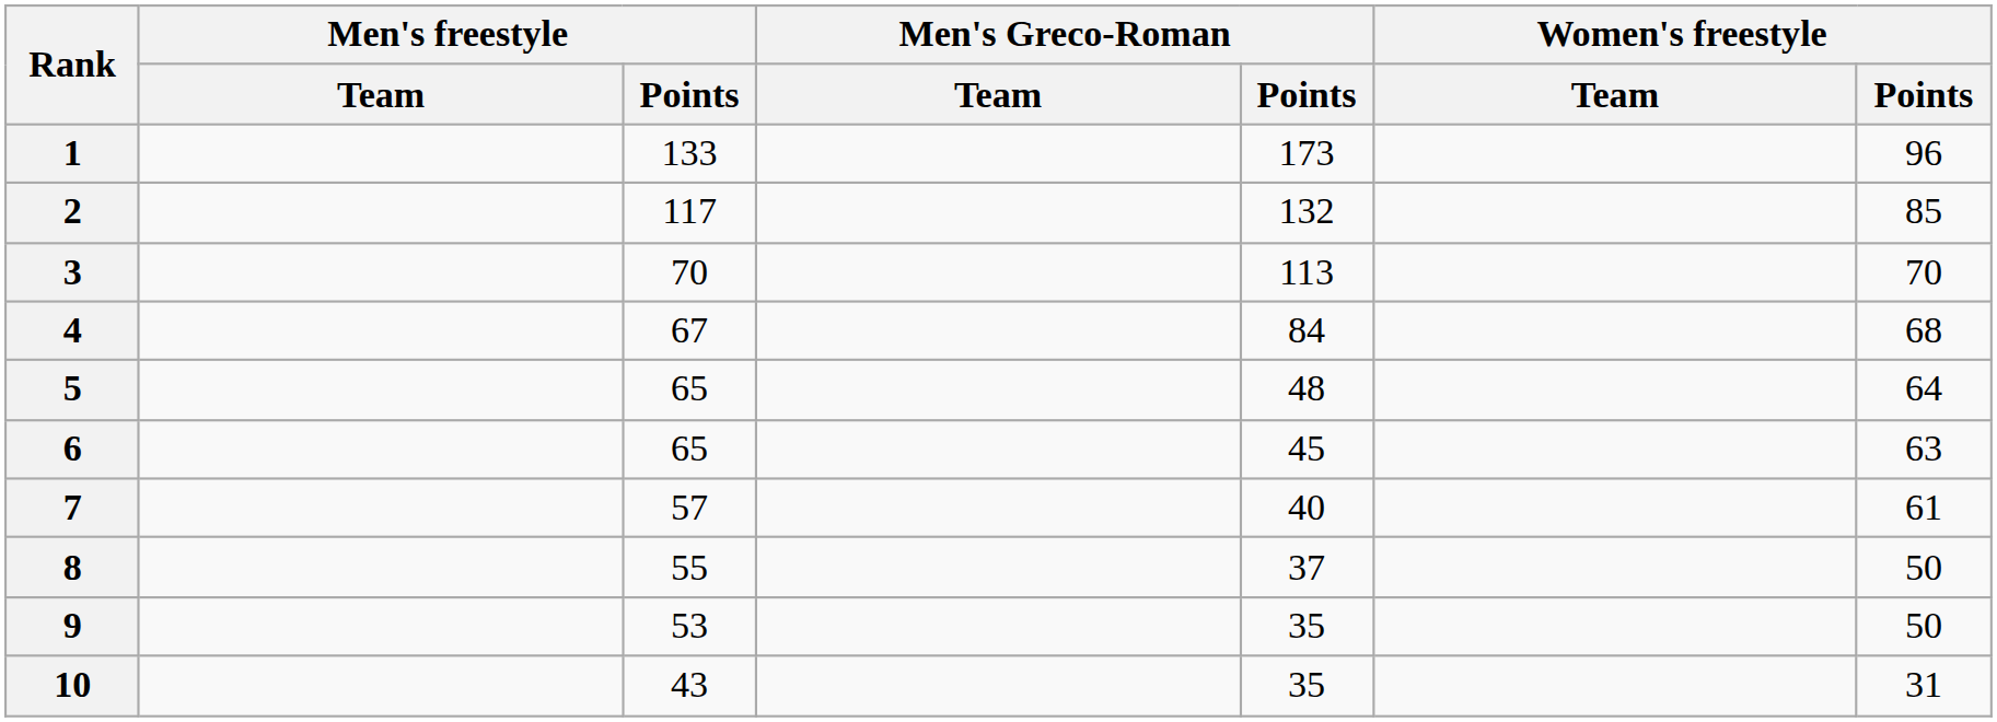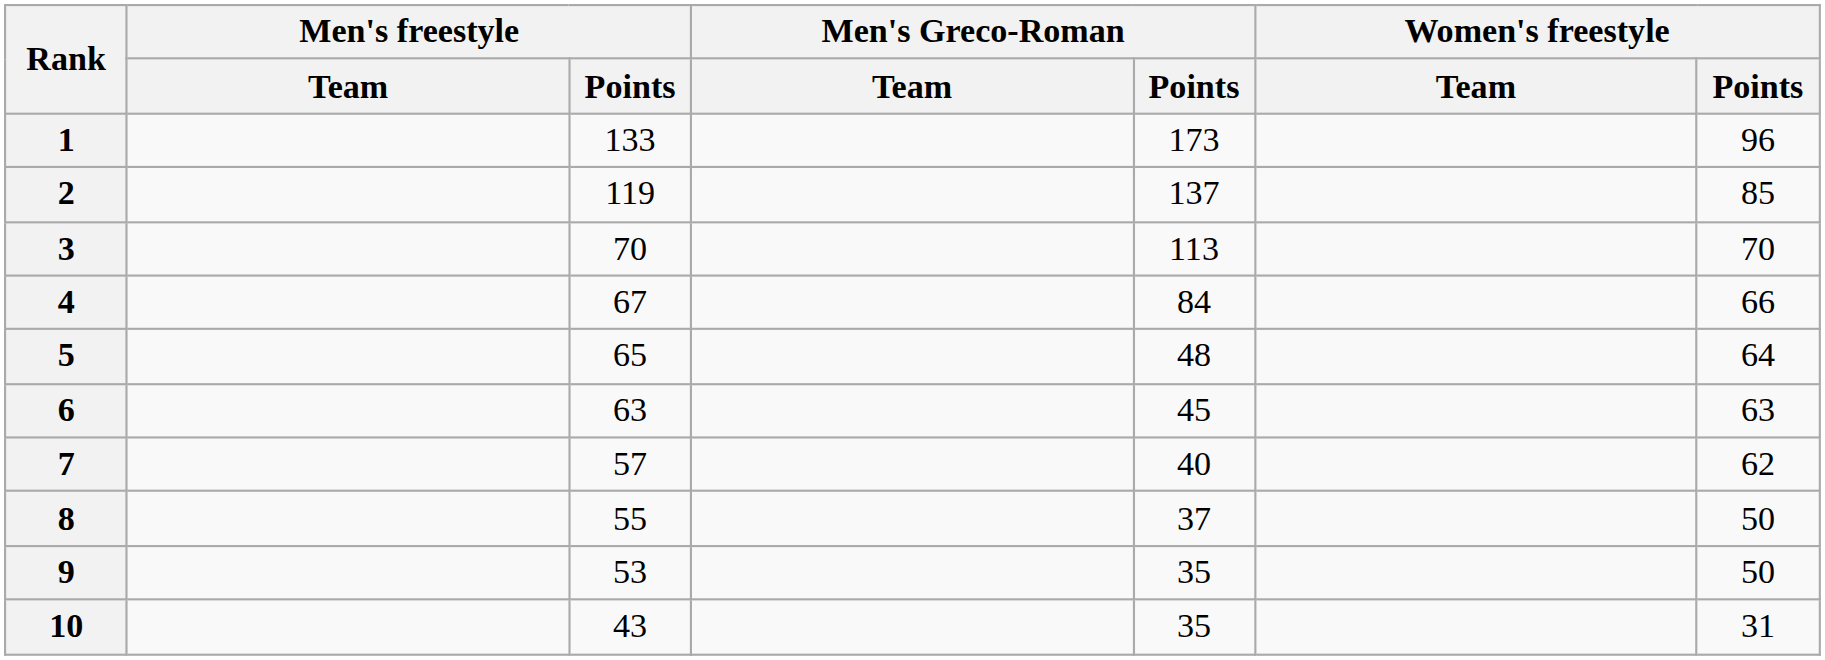 <table class="wikitable" style="text-align:center;">
 <tr>
 <th width=50 rowspan="2">Rank</th>
 <th colspan="2">Men's freestyle</th>
 <th colspan="2">Men's Greco-Roman</th>
 <th colspan="2">Women's freestyle</th>
 </tr>
 <tr>
 <th width=200>Team</th>
 <th width=50>Points</th>
 <th width=200>Team</th>
 <th width=50>Points</th>
 <th width=200>Team</th>
 <th width=50>Points</th>
 </tr>
 <tr>
 <th>1</th>
 <td align=left></td>
 <td>133</td>
 <td align=left></td>
 <td>173</td>
 <td align=left></td>
 <td>96</td>
 </tr>
 <tr>
 <th>2</th>
 <td align=left></td>
-<td>117</td>
+<td>119</td>
 <td align=left></td>
-<td>132</td>
+<td>137</td>
 <td align=left></td>
 <td>85</td>
 </tr>
 <tr>
 <th>3</th>
 <td align=left></td>
 <td>70</td>
 <td align=left></td>
 <td>113</td>
 <td align=left></td>
 <td>70</td>
 </tr>
 <tr>
 <th>4</th>
 <td align=left></td>
 <td>67</td>
 <td align=left></td>
 <td>84</td>
 <td align=left></td>
-<td>68</td>
+<td>66</td>
 </tr>
 <tr>
 <th>5</th>
 <td align=left></td>
 <td>65</td>
 <td align=left></td>
 <td>48</td>
 <td align=left></td>
 <td>64</td>
 </tr>
 <tr>
 <th>6</th>
 <td align=left></td>
-<td>65</td>
+<td>63</td>
 <td align=left></td>
 <td>45</td>
 <td align=left></td>
 <td>63</td>
 </tr>
 <tr>
 <th>7</th>
 <td align=left></td>
 <td>57</td>
 <td align=left></td>
 <td>40</td>
 <td align=left></td>
-<td>61</td>
+<td>62</td>
 </tr>
 <tr>
 <th>8</th>
 <td align=left></td>
 <td>55</td>
 <td align=left></td>
 <td>37</td>
 <td align=left></td>
 <td>50</td>
 </tr>
 <tr>
 <th>9</th>
 <td align=left></td>
 <td>53</td>
 <td align=left></td>
 <td>35</td>
 <td align=left></td>
 <td>50</td>
 </tr>
 <tr>
 <th>10</th>
 <td align=left></td>
 <td>43</td>
 <td align=left></td>
 <td>35</td>
 <td align=left></td>
 <td>31</td>
 </tr>
 </table>
